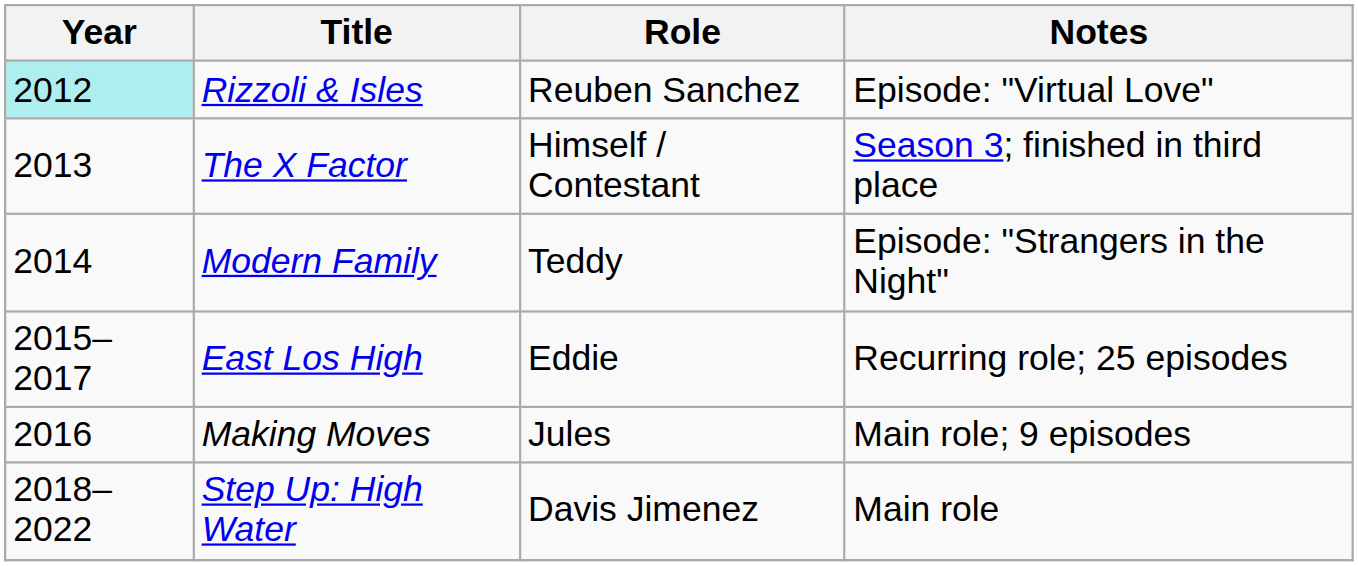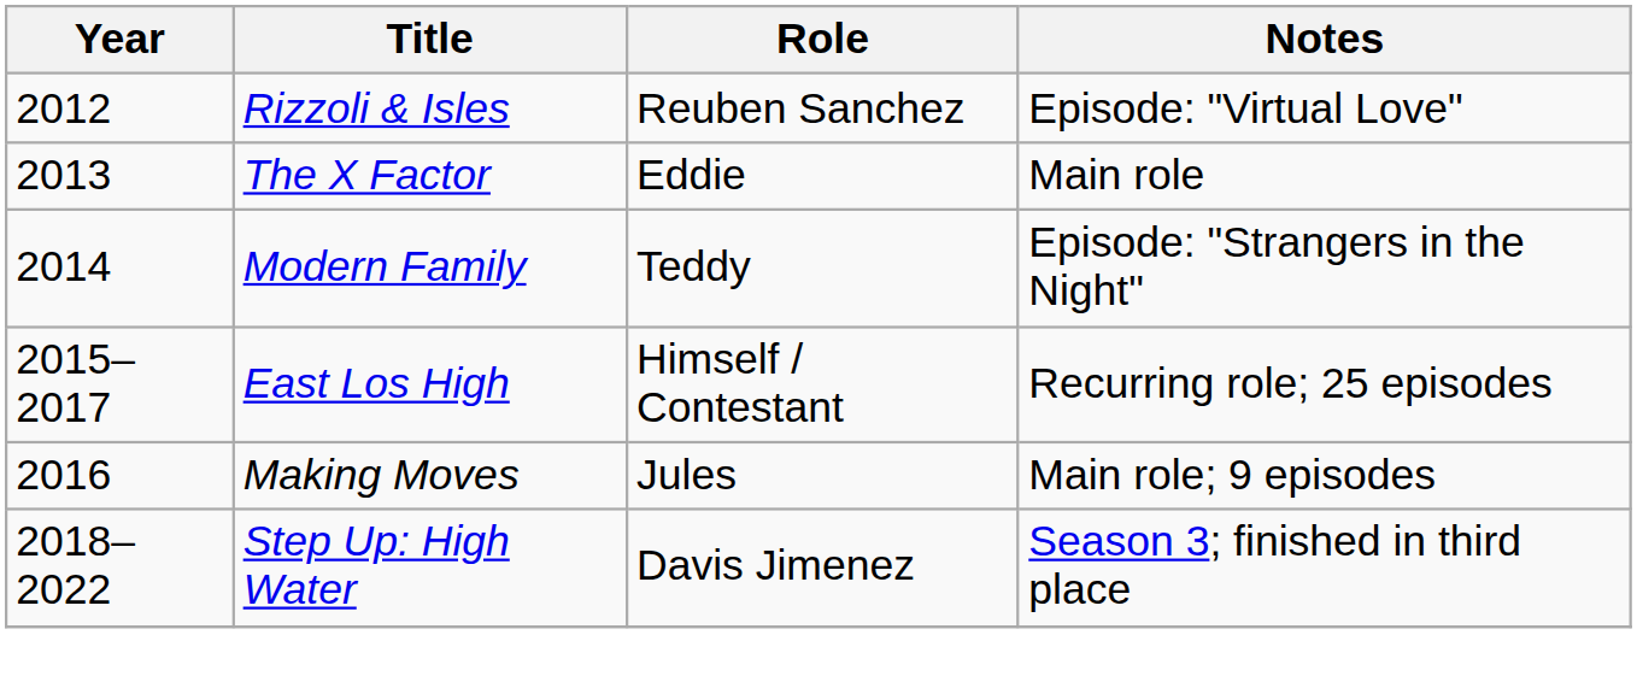 <table class="wikitable sortable">
 <tr>
 <th>Year</th>
 <th>Title</th>
 <th>Role</th>
 <th class="unsortable">Notes</th>
 </tr>
 <tr>
-<td style="background: paleturquoise;">2012</td>
+<td>2012</td>
 <td><em><a href='#'>Rizzoli & Isles</a></em></td>
 <td>Reuben Sanchez</td>
 <td>Episode: "Virtual Love"</td>
 </tr>
 <tr>
 <td>2013</td>
 <td><em><a href='#'>The X Factor</a></em></td>
-<td>Himself / Contestant</td>
-<td><a href='#'>Season 3</a>; finished in third place</td>
+<td>Eddie</td>
+<td>Main role</td>
 </tr>
 <tr>
 <td>2014</td>
 <td><em><a href='#'>Modern Family</a></em></td>
 <td>Teddy</td>
 <td>Episode: "Strangers in the Night"</td>
 </tr>
 <tr>
 <td>2015–2017</td>
 <td><em><a href='#'>East Los High</a></em></td>
-<td>Eddie</td>
+<td>Himself / Contestant</td>
 <td>Recurring role; 25 episodes</td>
 </tr>
 <tr>
 <td>2016</td>
 <td><em>Making Moves</em></td>
 <td>Jules</td>
 <td>Main role; 9 episodes</td>
 </tr>
 <tr>
 <td>2018–2022</td>
 <td><em><a href='#'>Step Up: High Water</a></em></td>
 <td>Davis Jimenez</td>
-<td>Main role</td>
+<td><a href='#'>Season 3</a>; finished in third place</td>
 </tr>
 <tr>
 </tr>
 </table>
